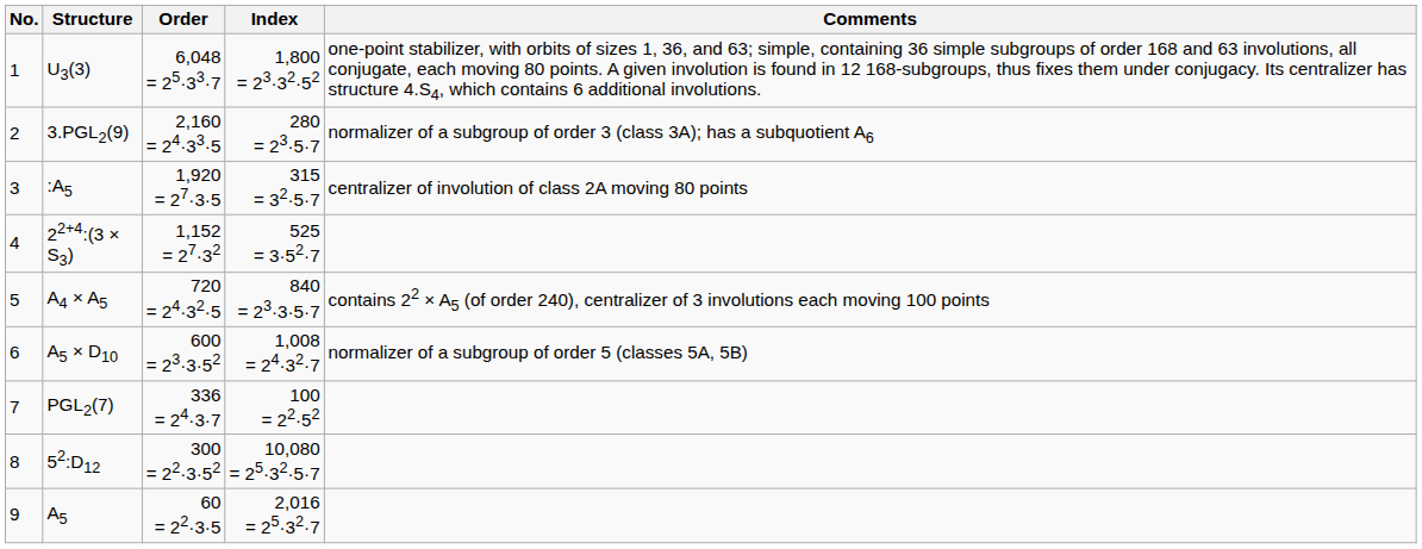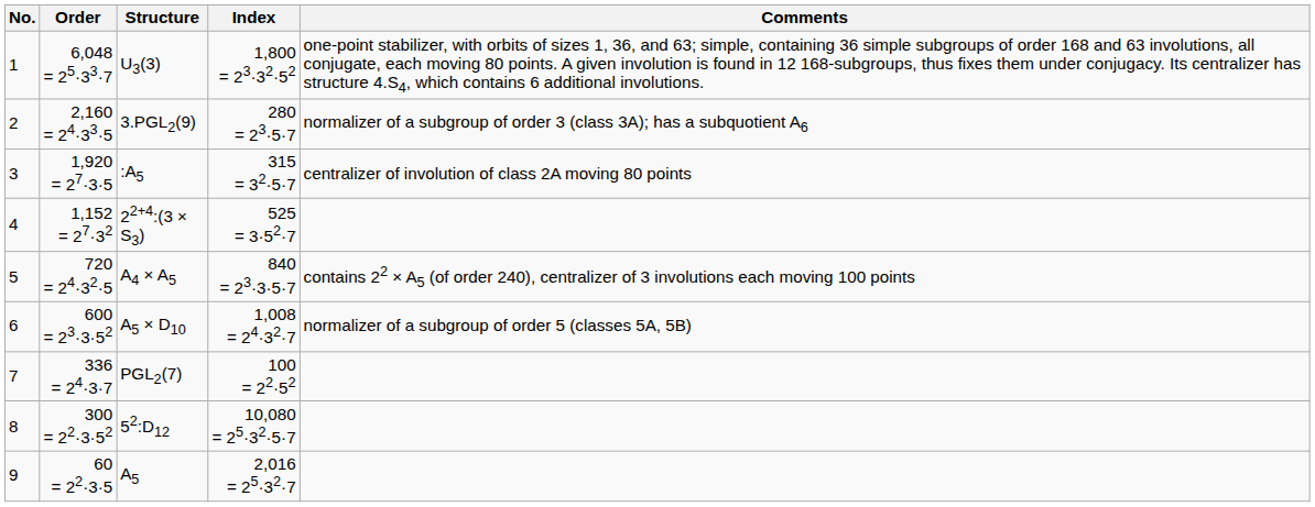 <table class="wikitable">
 <tr>
 <th>No.</th>
+<th>Order</th>
 <th>Structure</th>
-<th>Order</th>
 <th>Index</th>
 <th>Comments</th>
 </tr>
 <tr>
 <td>1</td>
+<td align=right>6,048<br>= 2<sup>5</sup>·3<sup>3</sup>·7</td>
 <td>U<sub>3</sub>(3)</td>
-<td align=right>6,048<br>= 2<sup>5</sup>·3<sup>3</sup>·7</td>
 <td align=right>1,800<br>= 2<sup>3</sup>·3<sup>2</sup>·5<sup>2</sup></td>
 <td>one-point stabilizer, with orbits of sizes 1, 36, and 63; simple, containing 36 simple subgroups of order 168 and 63 involutions, all conjugate, each moving 80 points. A given involution is found in 12 168-subgroups, thus fixes them under conjugacy. Its centralizer has structure 4.S<sub>4</sub>, which contains 6 additional involutions.</td>
 </tr>
 <tr>
 <td>2</td>
+<td align=right>2,160<br>= 2<sup>4</sup>·3<sup>3</sup>·5</td>
 <td>3.PGL<sub>2</sub>(9)</td>
-<td align=right>2,160<br>= 2<sup>4</sup>·3<sup>3</sup>·5</td>
 <td align=right>280<br>= 2<sup>3</sup>·5·7</td>
 <td>normalizer of a subgroup of order 3 (class 3A); has a subquotient A<sub>6</sub></td>
 </tr>
 <tr>
 <td>3</td>
+<td align=right>1,920<br>= 2<sup>7</sup>·3·5</td>
 <td>:A<sub>5</sub></td>
-<td align=right>1,920<br>= 2<sup>7</sup>·3·5</td>
 <td align=right>315<br>= 3<sup>2</sup>·5·7</td>
 <td>centralizer of involution of class 2A moving 80 points</td>
 </tr>
 <tr>
 <td>4</td>
+<td align=right>1,152<br>= 2<sup>7</sup>·3<sup>2</sup></td>
 <td>2<sup>2+4</sup>:(3 × S<sub>3</sub>)</td>
-<td align=right>1,152<br>= 2<sup>7</sup>·3<sup>2</sup></td>
 <td align=right>525<br>= 3·5<sup>2</sup>·7</td>
 <td></td>
 </tr>
 <tr>
 <td>5</td>
+<td align=right>720<br>= 2<sup>4</sup>·3<sup>2</sup>·5</td>
 <td>A<sub>4</sub> × A<sub>5</sub></td>
-<td align=right>720<br>= 2<sup>4</sup>·3<sup>2</sup>·5</td>
 <td align=right>840<br>= 2<sup>3</sup>·3·5·7</td>
 <td>contains 2<sup>2</sup> × A<sub>5</sub> (of order 240), centralizer of 3 involutions each moving 100 points</td>
 </tr>
 <tr>
 <td>6</td>
+<td align=right>600<br>= 2<sup>3</sup>·3·5<sup>2</sup></td>
 <td>A<sub>5</sub> × D<sub>10</sub></td>
-<td align=right>600<br>= 2<sup>3</sup>·3·5<sup>2</sup></td>
 <td align=right>1,008<br>= 2<sup>4</sup>·3<sup>2</sup>·7</td>
 <td>normalizer of a subgroup of order 5 (classes 5A, 5B)</td>
 </tr>
 <tr>
 <td>7</td>
+<td align=right>336<br>= 2<sup>4</sup>·3·7</td>
 <td>PGL<sub>2</sub>(7)</td>
-<td align=right>336<br>= 2<sup>4</sup>·3·7</td>
 <td align=right>100<br>= 2<sup>2</sup>·5<sup>2</sup></td>
 <td></td>
 </tr>
 <tr>
 <td>8</td>
+<td align=right>300<br>= 2<sup>2</sup>·3·5<sup>2</sup></td>
 <td>5<sup>2</sup>:D<sub>12</sub></td>
-<td align=right>300<br>= 2<sup>2</sup>·3·5<sup>2</sup></td>
 <td align=right>10,080<br>= 2<sup>5</sup>·3<sup>2</sup>·5·7</td>
 <td></td>
 </tr>
 <tr>
 <td>9</td>
+<td align=right>60<br>= 2<sup>2</sup>·3·5</td>
 <td>A<sub>5</sub></td>
-<td align=right>60<br>= 2<sup>2</sup>·3·5</td>
 <td align=right>2,016<br>= 2<sup>5</sup>·3<sup>2</sup>·7</td>
 <td></td>
 </tr>
 </table>
